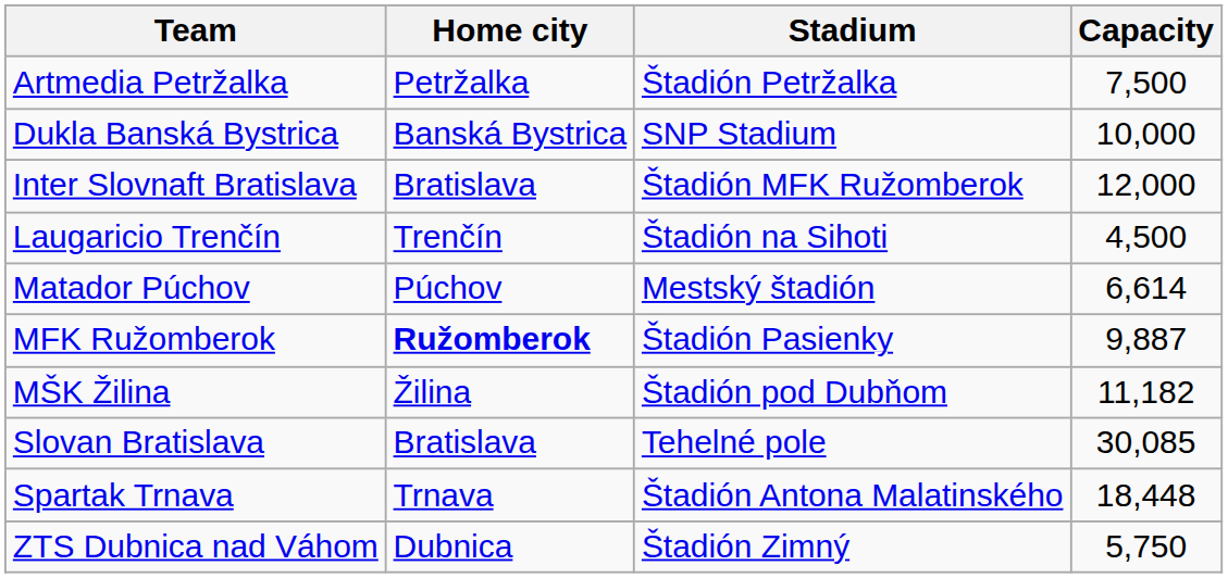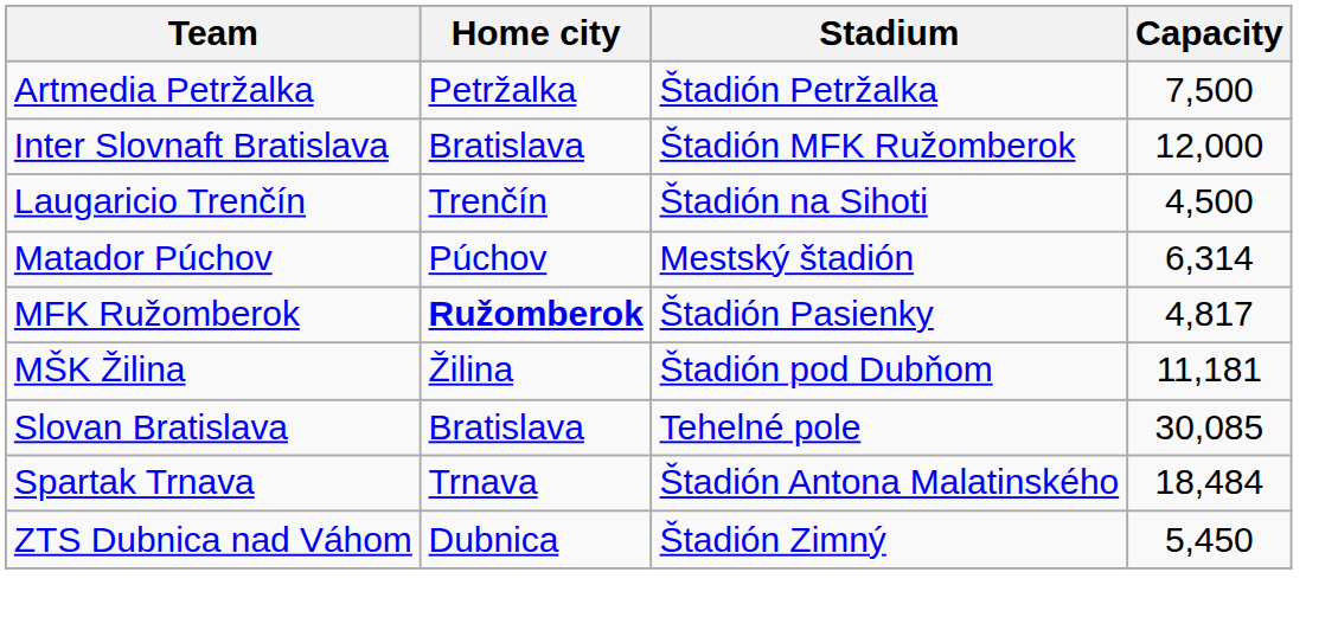 <table class="wikitable sortable">
 <tr>
 <th>Team</th>
 <th>Home city</th>
 <th>Stadium</th>
 <th>Capacity</th>
 </tr>
 <tr>
 <td><a href='#'>Artmedia Petržalka</a></td>
 <td><a href='#'>Petržalka</a></td>
 <td><a href='#'>Štadión Petržalka</a></td>
 <td align="center">7,500</td>
-</tr>
-<tr>
-<td><a href='#'>Dukla Banská Bystrica</a></td>
-<td><a href='#'>Banská Bystrica</a></td>
-<td><a href='#'>SNP Stadium</a></td>
-<td align="center">10,000</td>
 </tr>
 <tr>
 <td><a href='#'>Inter Slovnaft Bratislava</a></td>
 <td><a href='#'>Bratislava</a></td>
 <td><a href='#'>Štadión MFK Ružomberok</a></td>
 <td align="center">12,000</td>
 </tr>
 <tr>
 <td><a href='#'>Laugaricio Trenčín</a></td>
 <td><a href='#'>Trenčín</a></td>
 <td><a href='#'>Štadión na Sihoti</a></td>
 <td align="center">4,500</td>
 </tr>
 <tr>
 <td><a href='#'>Matador Púchov</a></td>
 <td><a href='#'>Púchov</a></td>
 <td><a href='#'>Mestský štadión</a></td>
-<td align="center">6,614</td>
+<td align="center">6,314</td>
 </tr>
 <tr>
 <td><a href='#'>MFK Ružomberok</a></td>
 <td><strong><a href='#'>Ružomberok</a></strong></td>
 <td><a href='#'>Štadión Pasienky</a></td>
-<td align="center">9,887</td>
+<td align="center">4,817</td>
 </tr>
 <tr>
 <td><a href='#'>MŠK Žilina</a></td>
 <td><a href='#'>Žilina</a></td>
 <td><a href='#'>Štadión pod Dubňom</a></td>
-<td align="center">11,182</td>
+<td align="center">11,181</td>
 </tr>
 <tr>
 <td><a href='#'>Slovan Bratislava</a></td>
 <td><a href='#'>Bratislava</a></td>
 <td><a href='#'>Tehelné pole</a></td>
 <td align="center">30,085</td>
 </tr>
 <tr>
 <td><a href='#'>Spartak Trnava</a></td>
 <td><a href='#'>Trnava</a></td>
 <td><a href='#'>Štadión Antona Malatinského</a></td>
-<td align="center">18,448</td>
+<td align="center">18,484</td>
 </tr>
 <tr>
 <td><a href='#'>ZTS Dubnica nad Váhom</a></td>
 <td><a href='#'>Dubnica</a></td>
 <td><a href='#'>Štadión Zimný</a></td>
-<td align="center">5,750</td>
+<td align="center">5,450</td>
 </tr>
 </table>
